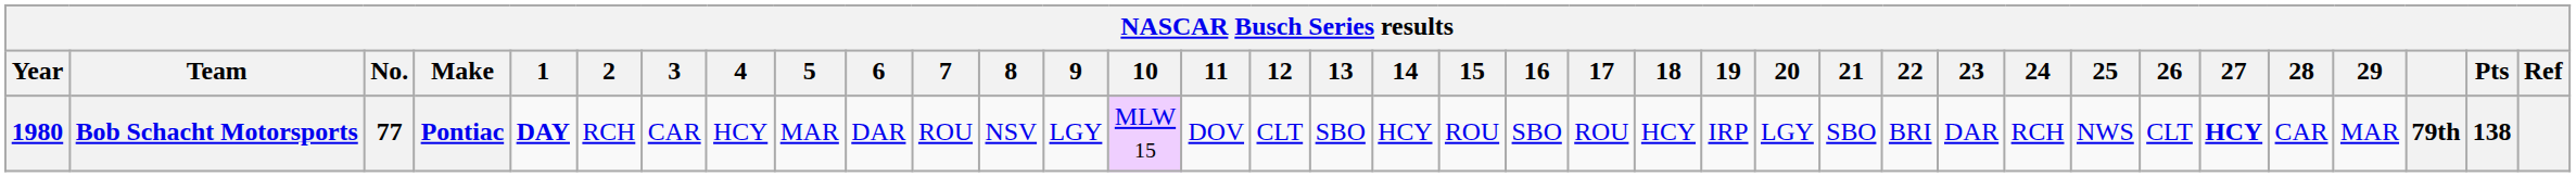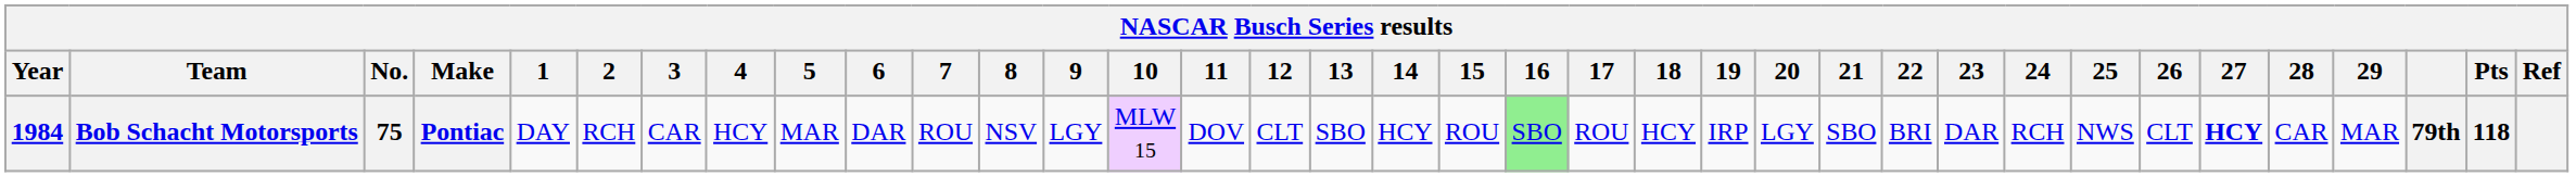 <table class="wikitable" style="text-align:center; font-size:75%">
 <tr>
 <th colspan=42><a href='#'>NASCAR</a> <a href='#'>Busch Series</a> results</th>
 </tr>
 <tr>
 <th>Year</th>
 <th>Team</th>
 <th>No.</th>
 <th>Make</th>
 <th>1</th>
 <th>2</th>
 <th>3</th>
 <th>4</th>
 <th>5</th>
 <th>6</th>
 <th>7</th>
 <th>8</th>
 <th>9</th>
 <th>10</th>
 <th>11</th>
 <th>12</th>
 <th>13</th>
 <th>14</th>
 <th>15</th>
 <th>16</th>
 <th>17</th>
 <th>18</th>
 <th>19</th>
 <th>20</th>
 <th>21</th>
 <th>22</th>
 <th>23</th>
 <th>24</th>
 <th>25</th>
 <th>26</th>
 <th>27</th>
 <th>28</th>
 <th>29</th>
 <th></th>
 <th>Pts</th>
 <th>Ref</th>
 </tr>
 <tr>
-<th><a href='#'>1980</a></th>
+<th><a href='#'>1984</a></th>
 <th><a href='#'>Bob Schacht Motorsports</a></th>
-<th>77</th>
+<th>75</th>
 <th><a href='#'>Pontiac</a></th>
-<td><strong><a href='#'>DAY</a></strong></td>
+<td><a href='#'>DAY</a></td>
 <td><a href='#'>RCH</a></td>
 <td><a href='#'>CAR</a></td>
 <td><a href='#'>HCY</a></td>
 <td><a href='#'>MAR</a></td>
 <td><a href='#'>DAR</a></td>
 <td><a href='#'>ROU</a></td>
 <td><a href='#'>NSV</a></td>
 <td><a href='#'>LGY</a></td>
 <td style="background:#EFCFFF;"><a href='#'>MLW</a><br><small>15</small></td>
 <td><a href='#'>DOV</a></td>
 <td><a href='#'>CLT</a></td>
 <td><a href='#'>SBO</a></td>
 <td><a href='#'>HCY</a></td>
 <td><a href='#'>ROU</a></td>
-<td><a href='#'>SBO</a></td>
+<td style="background: lightgreen;"><a href='#'>SBO</a></td>
 <td><a href='#'>ROU</a></td>
 <td><a href='#'>HCY</a></td>
 <td><a href='#'>IRP</a></td>
 <td><a href='#'>LGY</a></td>
 <td><a href='#'>SBO</a></td>
 <td><a href='#'>BRI</a></td>
 <td><a href='#'>DAR</a></td>
 <td><a href='#'>RCH</a></td>
 <td><a href='#'>NWS</a></td>
 <td><a href='#'>CLT</a></td>
 <td><strong><a href='#'>HCY</a></strong></td>
 <td><a href='#'>CAR</a></td>
 <td><a href='#'>MAR</a></td>
 <th>79th</th>
-<th>138</th>
+<th>118</th>
 <th></th>
 </tr>
 </table>
